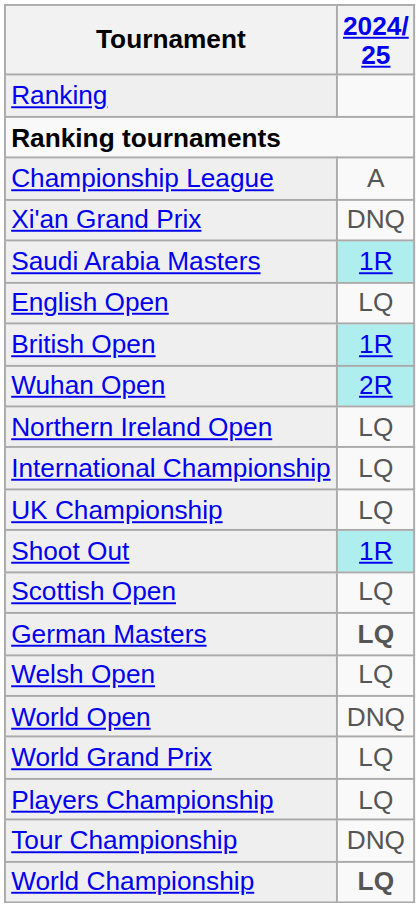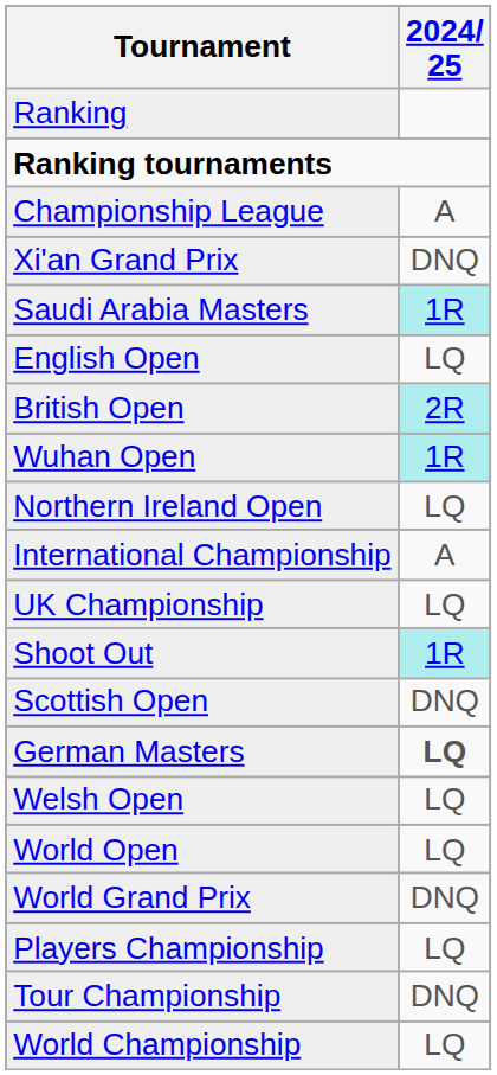 <table class="wikitable" style="font-size:85%;">
 <tr>
 <th>Tournament</th>
 <th><a href='#'>2024/<br>25</a></th>
 </tr>
 <tr>
 <td style="background:#EFEFEF;"><a href='#'>Ranking</a></td>
 <td align="center"></td>
 </tr>
 <tr>
 <td colspan="10"><strong>Ranking tournaments</strong></td>
 </tr>
 <tr>
 <td style="background:#EFEFEF;"><a href='#'>Championship League</a></td>
 <td align="center" style="color:#555555;">A</td>
 </tr>
 <tr>
 <td style="background:#EFEFEF;"><a href='#'>Xi'an Grand Prix</a></td>
 <td align="center" style="color:#555555;">DNQ</td>
 </tr>
 <tr>
 <td style="background:#EFEFEF;"><a href='#'>Saudi Arabia Masters</a></td>
 <td align="center" style="background:#afeeee;"><a href='#'>1R</a></td>
 </tr>
 <tr>
 <td style="background:#EFEFEF;"><a href='#'>English Open</a></td>
 <td align="center" style="color:#555555;">LQ</td>
 </tr>
 <tr>
 <td style="background:#EFEFEF;"><a href='#'>British Open</a></td>
-<td align="center" style="background:#afeeee;"><a href='#'>1R</a></td>
+<td align="center" style="background:#afeeee;"><a href='#'>2R</a></td>
 </tr>
 <tr>
 <td style="background:#EFEFEF;"><a href='#'>Wuhan Open</a></td>
-<td align="center" style="background:#afeeee;"><a href='#'>2R</a></td>
+<td align="center" style="background:#afeeee;"><a href='#'>1R</a></td>
 </tr>
 <tr>
 <td style="background:#EFEFEF;"><a href='#'>Northern Ireland Open</a></td>
 <td align="center" style="color:#555555;">LQ</td>
 </tr>
 <tr>
 <td style="background:#EFEFEF;"><a href='#'>International Championship</a></td>
-<td align="center" style="color:#555555;">LQ</td>
+<td align="center" style="color:#555555;">A</td>
 </tr>
 <tr>
 <td style="background:#EFEFEF;"><a href='#'>UK Championship</a></td>
 <td align="center" style="color:#555555;">LQ</td>
 </tr>
 <tr>
 <td style="background:#EFEFEF;"><a href='#'>Shoot Out</a></td>
 <td align="center" style="background:#afeeee;"><a href='#'>1R</a></td>
 </tr>
 <tr>
 <td style="background:#EFEFEF;"><a href='#'>Scottish Open</a></td>
-<td align="center" style="color:#555555;">LQ</td>
+<td align="center" style="color:#555555;">DNQ</td>
 </tr>
 <tr>
 <td style="background:#EFEFEF;"><a href='#'>German Masters</a></td>
 <td align="center" style="color:#555555;"><strong>LQ</strong></td>
 </tr>
 <tr>
 <td style="background:#EFEFEF;"><a href='#'>Welsh Open</a></td>
 <td align="center" style="color:#555555;">LQ</td>
 </tr>
 <tr>
 <td style="background:#EFEFEF;"><a href='#'>World Open</a></td>
-<td align="center" style="color:#555555;">DNQ</td>
+<td align="center" style="color:#555555;">LQ</td>
 </tr>
 <tr>
 <td style="background:#EFEFEF;"><a href='#'>World Grand Prix</a></td>
-<td align="center" style="color:#555555;">LQ</td>
+<td align="center" style="color:#555555;">DNQ</td>
 </tr>
 <tr>
 <td style="background:#EFEFEF;"><a href='#'>Players Championship</a></td>
 <td align="center" style="color:#555555;">LQ</td>
 </tr>
 <tr>
 <td style="background:#EFEFEF;"><a href='#'>Tour Championship</a></td>
 <td align="center" style="color:#555555;">DNQ</td>
 </tr>
 <tr>
 <td style="background:#EFEFEF;"><a href='#'>World Championship</a></td>
-<td align="center" style="color:#555555;"><strong>LQ</strong></td>
+<td align="center" style="color:#555555;">LQ</td>
 </tr>
 </table>
